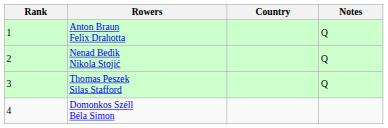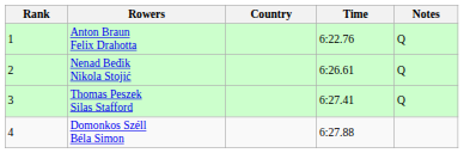 <table class="wikitable sortable" width=50%>
 <tr>
 <th>Rank</th>
 <th>Rowers</th>
 <th>Country</th>
+<th>Time</th>
 <th>Notes</th>
 </tr>
 <tr bgcolor=ccffcc>
 <td>1</td>
 <td><a href='#'>Anton Braun</a><br><a href='#'>Felix Drahotta</a></td>
 <td></td>
+<td>6:22.76</td>
 <td>Q</td>
 </tr>
 <tr bgcolor=ccffcc>
 <td>2</td>
 <td><a href='#'>Nenad Beđik</a><br><a href='#'>Nikola Stojić</a></td>
 <td></td>
+<td>6:26.61</td>
 <td>Q</td>
 </tr>
 <tr bgcolor=ccffcc>
 <td>3</td>
 <td><a href='#'>Thomas Peszek</a><br><a href='#'>Silas Stafford</a></td>
 <td></td>
+<td>6:27.41</td>
 <td>Q</td>
 </tr>
 <tr>
 <td>4</td>
 <td><a href='#'>Domonkos Széll</a><br><a href='#'>Béla Simon</a></td>
 <td></td>
+<td>6:27.88</td>
 <td></td>
 </tr>
 </table>
